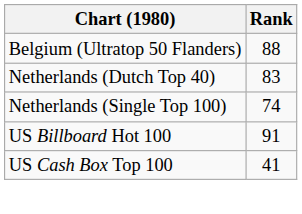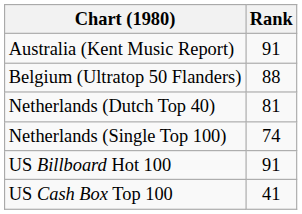 <table class="wikitable sortable">
 <tr>
 <th>Chart (1980)</th>
 <th>Rank</th>
+</tr>
+<tr>
+<td>Australia (Kent Music Report)</td>
+<td align="center">91</td>
 </tr>
 <tr>
 <td>Belgium (Ultratop 50 Flanders)</td>
 <td align="center">88</td>
 </tr>
 <tr>
 <td>Netherlands (Dutch Top 40)</td>
-<td align="center">83</td>
+<td align="center">81</td>
 </tr>
 <tr>
 <td>Netherlands (Single Top 100)</td>
 <td align="center">74</td>
 </tr>
 <tr>
 <td>US <em>Billboard</em> Hot 100</td>
 <td align="center">91</td>
 </tr>
 <tr>
 <td>US <em>Cash Box</em> Top 100</td>
 <td align="center">41</td>
 </tr>
 </table>
